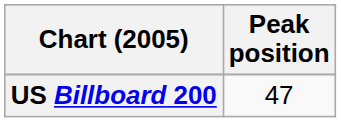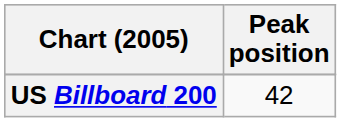 <table class="wikitable sortable plainrowheaders" style="text-align:center">
 <tr>
 <th scope="col">Chart (2005)</th>
 <th scope="col">Peak<br>position</th>
 </tr>
 <tr>
 </tr>
 <tr>
 </tr>
 <tr>
 </tr>
 <tr>
 </tr>
 <tr>
 </tr>
 <tr>
 </tr>
 <tr>
 </tr>
 <tr>
 <th scope="row">US <a href='#'><em>Billboard</em> 200</a></th>
-<td>47</td>
+<td>42</td>
 </tr>
 </table>
